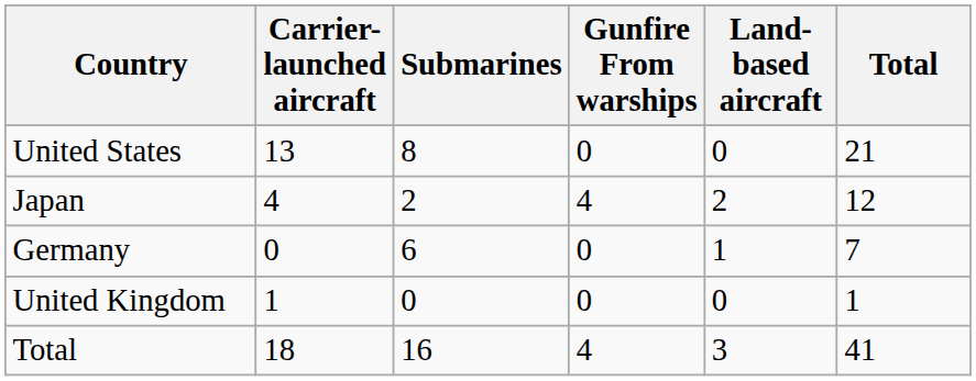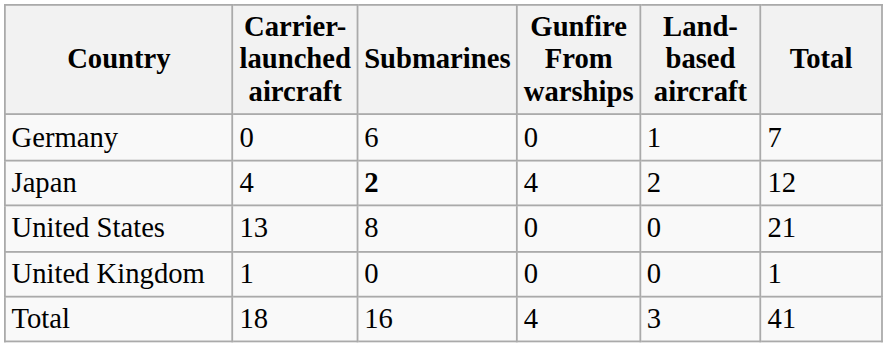 <table class="wikitable">
 <tr>
 <th scope="col" style="width: 120px;">Country</th>
 <th scope="col" width="60px">Carrier-launched aircraft</th>
 <th scope="col" width="60px">Submarines</th>
 <th scope="col" width="60px">Gunfire From warships</th>
 <th scope="col" width="60px">Land-based aircraft</th>
 <th scope="col" width="60px">Total</th>
 </tr>
 <tr>
+<td>Germany</td>
+<td>0</td>
+<td>6</td>
+<td>0</td>
+<td>1</td>
+<td>7</td>
+</tr>
+<tr>
+<td>Japan</td>
+<td>4</td>
+<td><strong>2</strong></td>
+<td>4</td>
+<td>2</td>
+<td>12</td>
+</tr>
+<tr>
 <td>United States</td>
 <td>13</td>
 <td>8</td>
 <td>0</td>
 <td>0</td>
 <td>21</td>
-</tr>
-<tr>
-<td>Japan</td>
-<td>4</td>
-<td>2</td>
-<td>4</td>
-<td>2</td>
-<td>12</td>
-</tr>
-<tr>
-<td>Germany</td>
-<td>0</td>
-<td>6</td>
-<td>0</td>
-<td>1</td>
-<td>7</td>
 </tr>
 <tr>
 <td>United Kingdom</td>
 <td>1</td>
 <td>0</td>
 <td>0</td>
 <td>0</td>
 <td>1</td>
 </tr>
 <tr>
 <td>Total</td>
 <td>18</td>
 <td>16</td>
 <td>4</td>
 <td>3</td>
 <td>41</td>
 </tr>
 </table>
